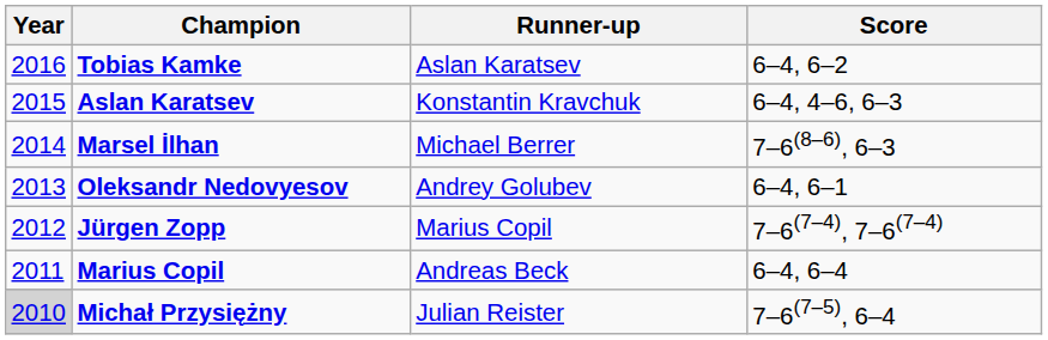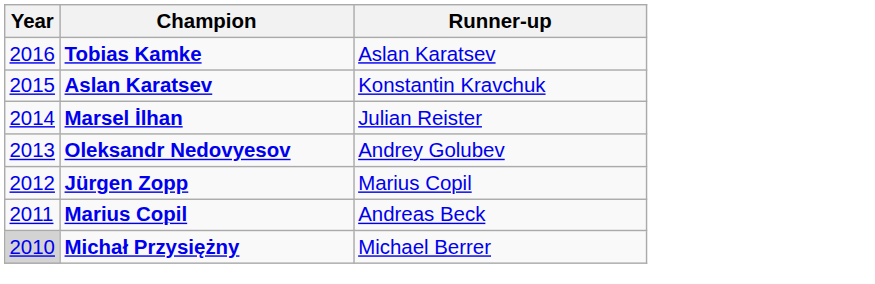 <table class="wikitable" style="font-size:90%">
 <tr>
 <th>Year</th>
 <th width="200">Champion</th>
 <th width="200">Runner-up</th>
-<th width="175">Score</th>
 </tr>
 <tr>
 <td><a href='#'>2016</a></td>
 <td> <strong><a href='#'>Tobias Kamke</a></strong></td>
 <td> <a href='#'>Aslan Karatsev</a></td>
-<td>6–4, 6–2</td>
 </tr>
 <tr>
 <td><a href='#'>2015</a></td>
 <td> <strong><a href='#'>Aslan Karatsev</a></strong></td>
 <td> <a href='#'>Konstantin Kravchuk</a></td>
-<td>6–4, 4–6, 6–3</td>
 </tr>
 <tr>
 <td><a href='#'>2014</a></td>
 <td> <strong><a href='#'>Marsel İlhan</a></strong></td>
-<td> <a href='#'>Michael Berrer</a></td>
-<td>7–6<sup>(8–6)</sup>, 6–3</td>
+<td> <a href='#'>Julian Reister</a></td>
 </tr>
 <tr>
 <td><a href='#'>2013</a></td>
 <td> <strong><a href='#'>Oleksandr Nedovyesov</a></strong></td>
 <td> <a href='#'>Andrey Golubev</a></td>
-<td>6–4, 6–1</td>
 </tr>
 <tr>
 <td><a href='#'>2012</a></td>
 <td> <strong><a href='#'>Jürgen Zopp</a></strong></td>
 <td> <a href='#'>Marius Copil</a></td>
-<td>7–6<sup>(7–4)</sup>, 7–6<sup>(7–4)</sup></td>
 </tr>
 <tr>
 <td><a href='#'>2011</a></td>
 <td> <strong><a href='#'>Marius Copil</a></strong></td>
 <td> <a href='#'>Andreas Beck</a></td>
-<td>6–4, 6–4</td>
 </tr>
 <tr>
 <td style="background: lightgrey;"><a href='#'>2010</a></td>
 <td> <strong><a href='#'>Michał Przysiężny</a></strong></td>
-<td> <a href='#'>Julian Reister</a></td>
-<td>7–6<sup>(7–5)</sup>, 6–4</td>
+<td> <a href='#'>Michael Berrer</a></td>
 </tr>
 </table>
